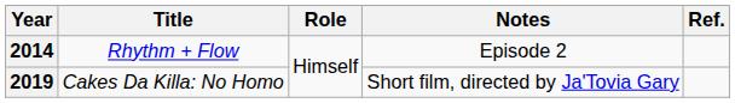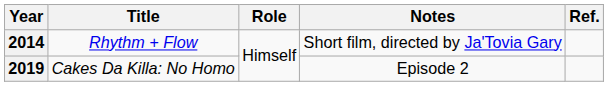 <table class="wikitable plainrowheaders" style="text-align:center;">
 <tr>
 <th scope="col">Year</th>
 <th scope="col">Title</th>
 <th scope="col">Role</th>
 <th scope="col">Notes</th>
 <th scope="col">Ref.</th>
 </tr>
 <tr>
 <th scope="row">2014</th>
 <td><em><a href='#'>Rhythm + Flow</a></em></td>
 <td rowspan="2">Himself</td>
-<td>Episode 2</td>
+<td>Short film, directed by <a href='#'>Ja'Tovia Gary</a></td>
 <td></td>
 </tr>
 <tr>
 <th scope="row">2019</th>
 <td><em>Cakes Da Killa: No Homo</em></td>
-<td>Short film, directed by <a href='#'>Ja'Tovia Gary</a></td>
+<td>Episode 2</td>
 <td></td>
 </tr>
 </table>
